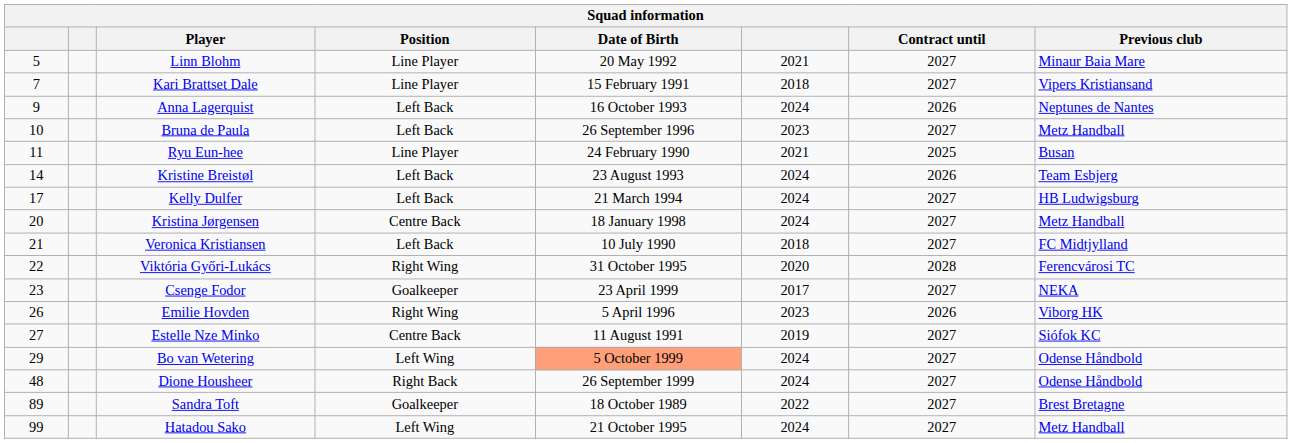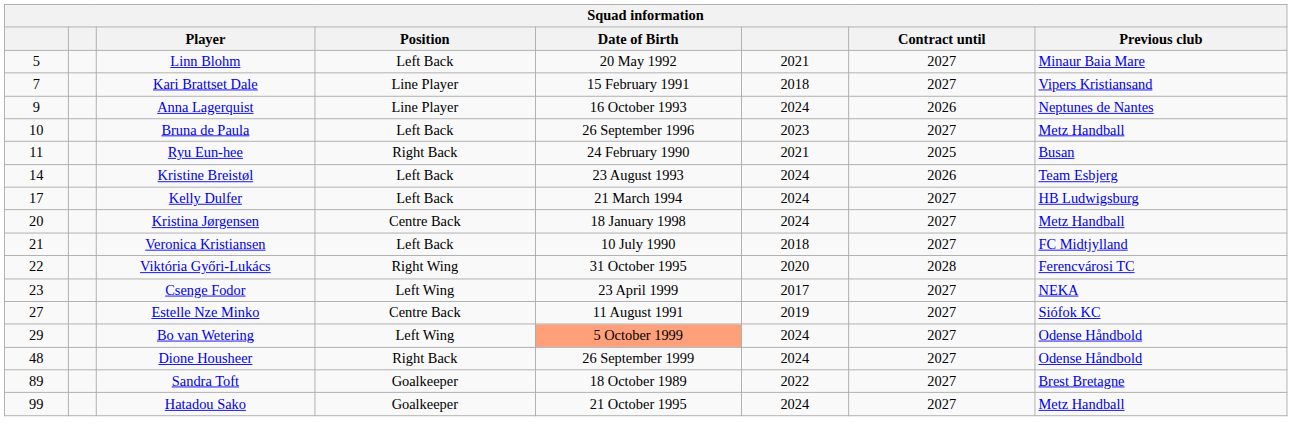 <table class="wikitable mw-collapsible mw-collapsed" style="width:90%; font-size:100%;">
 <tr>
 <th colspan="8">Squad information</th>
 </tr>
 <tr>
 <th width="5"></th>
 <th width="3"></th>
 <th width="20">Player</th>
 <th width="10">Position</th>
 <th width="15">Date of Birth</th>
 <th width="5"></th>
 <th width="5">Contract until</th>
 <th width="10">Previous club</th>
 </tr>
 <tr>
 <td style="text-align: center;">5</td>
 <td style="text-align: center;"></td>
 <td style="text-align: center;"><a href='#'>Linn Blohm</a></td>
-<td style="text-align: center;">Line Player</td>
+<td style="text-align: center;">Left Back</td>
 <td style="text-align: center;">20 May 1992</td>
 <td style="text-align: center;">2021</td>
 <td style="text-align: center;">2027</td>
 <td> <a href='#'>Minaur Baia Mare</a></td>
 </tr>
 <tr>
 <td style="text-align: center;">7</td>
 <td style="text-align: center;"></td>
 <td style="text-align: center;"><a href='#'>Kari Brattset Dale</a></td>
 <td style="text-align: center;">Line Player</td>
 <td style="text-align: center;">15 February 1991</td>
 <td style="text-align: center;">2018</td>
 <td style="text-align: center;">2027</td>
 <td> <a href='#'>Vipers Kristiansand</a></td>
 </tr>
 <tr>
 <td style="text-align: center;">9</td>
 <td style="text-align: center;"></td>
 <td style="text-align: center;"><a href='#'>Anna Lagerquist</a></td>
-<td style="text-align: center;">Left Back</td>
+<td style="text-align: center;">Line Player</td>
 <td style="text-align: center;">16 October 1993</td>
 <td style="text-align: center;">2024</td>
 <td style="text-align: center;">2026</td>
 <td> <a href='#'>Neptunes de Nantes</a></td>
 </tr>
 <tr>
 <td style="text-align: center;">10</td>
 <td style="text-align: center;"></td>
 <td style="text-align: center;"><a href='#'>Bruna de Paula</a></td>
 <td style="text-align: center;">Left Back</td>
 <td style="text-align: center;">26 September 1996</td>
 <td style="text-align: center;">2023</td>
 <td style="text-align: center;">2027</td>
 <td> <a href='#'>Metz Handball</a></td>
 </tr>
 <tr>
 <td style="text-align: center;">11</td>
 <td style="text-align: center;"></td>
 <td style="text-align: center;"><a href='#'>Ryu Eun-hee</a></td>
-<td style="text-align: center;">Line Player</td>
+<td style="text-align: center;">Right Back</td>
 <td style="text-align: center;">24 February 1990</td>
 <td style="text-align: center;">2021</td>
 <td style="text-align: center;">2025</td>
 <td> <a href='#'>Busan</a></td>
 </tr>
 <tr>
 <td style="text-align: center;">14</td>
 <td style="text-align: center;"></td>
 <td style="text-align: center;"><a href='#'>Kristine Breistøl</a></td>
 <td style="text-align: center;">Left Back</td>
 <td style="text-align: center;">23 August 1993</td>
 <td style="text-align: center;">2024</td>
 <td style="text-align: center;">2026</td>
 <td> <a href='#'>Team Esbjerg</a></td>
 </tr>
 <tr>
 <td style="text-align: center;">17</td>
 <td style="text-align: center;"></td>
 <td style="text-align: center;"><a href='#'>Kelly Dulfer</a></td>
 <td style="text-align: center;">Left Back</td>
 <td style="text-align: center;">21 March 1994</td>
 <td style="text-align: center;">2024</td>
 <td style="text-align: center;">2027</td>
 <td> <a href='#'>HB Ludwigsburg</a></td>
 </tr>
 <tr>
 <td style="text-align: center;">20</td>
 <td style="text-align: center;"></td>
 <td style="text-align: center;"><a href='#'>Kristina Jørgensen</a></td>
 <td style="text-align: center;">Centre Back</td>
 <td style="text-align: center;">18 January 1998</td>
 <td style="text-align: center;">2024</td>
 <td style="text-align: center;">2027</td>
 <td> <a href='#'>Metz Handball</a></td>
 </tr>
 <tr>
 <td style="text-align: center;">21</td>
 <td style="text-align: center;"></td>
 <td style="text-align: center;"><a href='#'>Veronica Kristiansen</a></td>
 <td style="text-align: center;">Left Back</td>
 <td style="text-align: center;">10 July 1990</td>
 <td style="text-align: center;">2018</td>
 <td style="text-align: center;">2027</td>
 <td> <a href='#'>FC Midtjylland</a></td>
 </tr>
 <tr>
 <td style="text-align: center;">22</td>
 <td style="text-align: center;"></td>
 <td style="text-align: center;"><a href='#'>Viktória Győri-Lukács</a></td>
 <td style="text-align: center;">Right Wing</td>
 <td style="text-align: center;">31 October 1995</td>
 <td style="text-align: center;">2020</td>
 <td style="text-align: center;">2028</td>
 <td> <a href='#'>Ferencvárosi TC</a></td>
 </tr>
 <tr>
 <td style="text-align: center;">23</td>
 <td style="text-align: center;"></td>
 <td style="text-align: center;"><a href='#'>Csenge Fodor</a></td>
-<td style="text-align: center;">Goalkeeper</td>
+<td style="text-align: center;">Left Wing</td>
 <td style="text-align: center;">23 April 1999</td>
 <td style="text-align: center;">2017</td>
 <td style="text-align: center;">2027</td>
 <td> <a href='#'>NEKA</a></td>
-</tr>
-<tr>
-<td style="text-align: center;">26</td>
-<td style="text-align: center;"></td>
-<td style="text-align: center;"><a href='#'>Emilie Hovden</a></td>
-<td style="text-align: center;">Right Wing</td>
-<td style="text-align: center;">5 April 1996</td>
-<td style="text-align: center;">2023</td>
-<td style="text-align: center;">2026</td>
-<td> <a href='#'>Viborg HK</a></td>
 </tr>
 <tr>
 <td style="text-align: center;">27</td>
 <td style="text-align: center;"></td>
 <td style="text-align: center;"><a href='#'>Estelle Nze Minko</a></td>
 <td style="text-align: center;">Centre Back</td>
 <td style="text-align: center;">11 August 1991</td>
 <td style="text-align: center;">2019</td>
 <td style="text-align: center;">2027</td>
 <td> <a href='#'>Siófok KC</a></td>
 </tr>
 <tr>
 <td style="text-align: center;">29</td>
 <td style="text-align: center;"></td>
 <td style="text-align: center;"><a href='#'>Bo van Wetering</a></td>
 <td style="text-align: center;">Left Wing</td>
 <td style="background: lightsalmon; text-align: center;">5 October 1999</td>
 <td style="text-align: center;">2024</td>
 <td style="text-align: center;">2027</td>
 <td> <a href='#'>Odense Håndbold</a></td>
 </tr>
 <tr>
 <td style="text-align: center;">48</td>
 <td style="text-align: center;"></td>
 <td style="text-align: center;"><a href='#'>Dione Housheer</a></td>
 <td style="text-align: center;">Right Back</td>
 <td style="text-align: center;">26 September 1999</td>
 <td style="text-align: center;">2024</td>
 <td style="text-align: center;">2027</td>
 <td> <a href='#'>Odense Håndbold</a></td>
 </tr>
 <tr>
 <td style="text-align: center;">89</td>
 <td style="text-align: center;"></td>
 <td style="text-align: center;"><a href='#'>Sandra Toft</a></td>
 <td style="text-align: center;">Goalkeeper</td>
 <td style="text-align: center;">18 October 1989</td>
 <td style="text-align: center;">2022</td>
 <td style="text-align: center;">2027</td>
 <td> <a href='#'>Brest Bretagne</a></td>
 </tr>
 <tr>
 <td style="text-align: center;">99</td>
 <td style="text-align: center;"></td>
 <td style="text-align: center;"><a href='#'>Hatadou Sako</a></td>
-<td style="text-align: center;">Left Wing</td>
+<td style="text-align: center;">Goalkeeper</td>
 <td style="text-align: center;">21 October 1995</td>
 <td style="text-align: center;">2024</td>
 <td style="text-align: center;">2027</td>
 <td> <a href='#'>Metz Handball</a></td>
 </tr>
 </table>
